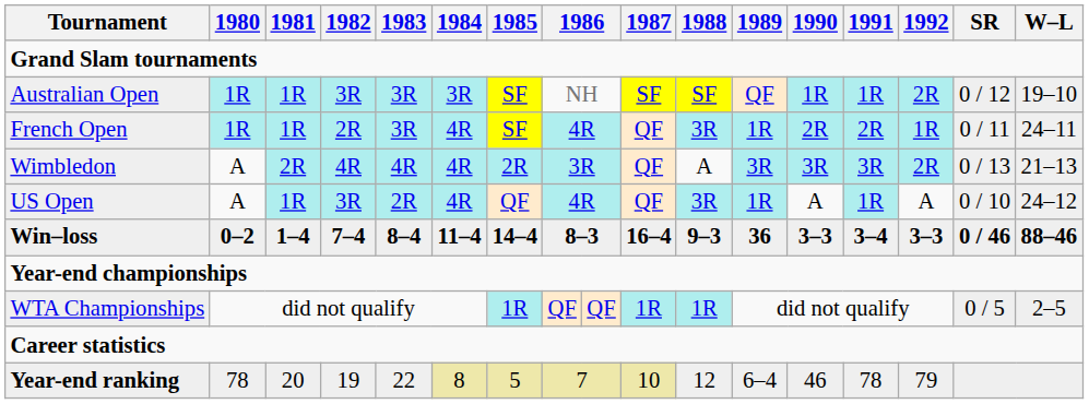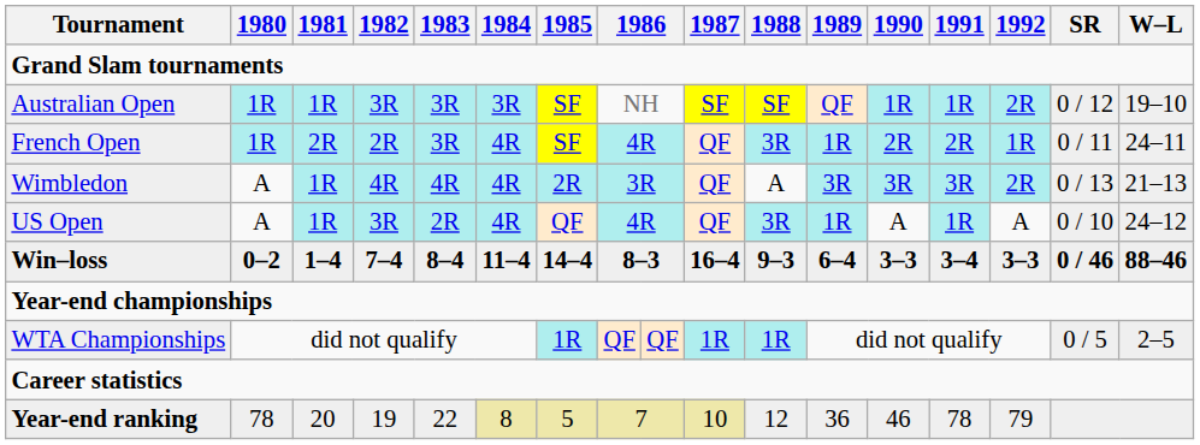 <table class=wikitable style=text-align:center>
 <tr bgcolor="#efefef">
 <th>Tournament</th>
 <th><a href='#'>1980</a></th>
 <th><a href='#'>1981</a></th>
 <th><a href='#'>1982</a></th>
 <th><a href='#'>1983</a></th>
 <th><a href='#'>1984</a></th>
 <th><a href='#'>1985</a></th>
 <th colspan=2><a href='#'>1986</a></th>
 <th><a href='#'>1987</a></th>
 <th><a href='#'>1988</a></th>
 <th><a href='#'>1989</a></th>
 <th><a href='#'>1990</a></th>
 <th><a href='#'>1991</a></th>
 <th><a href='#'>1992</a></th>
 <th>SR</th>
 <th>W–L</th>
 </tr>
 <tr>
 <td colspan=17 align=left><strong>Grand Slam tournaments</strong></td>
 </tr>
 <tr>
 <td align="left" style="background:#EFEFEF;"><a href='#'>Australian Open</a></td>
 <td style="background:#afeeee;"><a href='#'>1R</a></td>
 <td style="background:#afeeee;"><a href='#'>1R</a></td>
 <td style="background:#afeeee;"><a href='#'>3R</a></td>
 <td style="background:#afeeee;"><a href='#'>3R</a></td>
 <td style="background:#afeeee;"><a href='#'>3R</a></td>
 <td style="background:yellow;"><a href='#'>SF</a></td>
 <td style=color:#767676 colspan=2>NH</td>
 <td style="background:yellow;"><a href='#'>SF</a></td>
 <td style="background:yellow;"><a href='#'>SF</a></td>
 <td style="background:#ffebcd;"><a href='#'>QF</a></td>
 <td style="background:#afeeee;"><a href='#'>1R</a></td>
 <td style="background:#afeeee;"><a href='#'>1R</a></td>
 <td style="background:#afeeee;"><a href='#'>2R</a></td>
 <td style="background:#EFEFEF;">0 / 12</td>
 <td style="background:#EFEFEF;">19–10</td>
 </tr>
 <tr>
 <td align="left" style="background:#EFEFEF;"><a href='#'>French Open</a></td>
 <td style="background:#afeeee;"><a href='#'>1R</a></td>
-<td style="background:#afeeee;"><a href='#'>1R</a></td>
+<td style="background:#afeeee;"><a href='#'>2R</a></td>
 <td style="background:#afeeee;"><a href='#'>2R</a></td>
 <td style="background:#afeeee;"><a href='#'>3R</a></td>
 <td style="background:#afeeee;"><a href='#'>4R</a></td>
 <td style="background:yellow;"><a href='#'>SF</a></td>
 <td style="background:#afeeee;" colspan=2><a href='#'>4R</a></td>
 <td style="background:#ffebcd;"><a href='#'>QF</a></td>
 <td style="background:#afeeee;"><a href='#'>3R</a></td>
 <td style="background:#afeeee;"><a href='#'>1R</a></td>
 <td style="background:#afeeee;"><a href='#'>2R</a></td>
 <td style="background:#afeeee;"><a href='#'>2R</a></td>
 <td style="background:#afeeee;"><a href='#'>1R</a></td>
 <td style="background:#EFEFEF;">0 / 11</td>
 <td style="background:#EFEFEF;">24–11</td>
 </tr>
 <tr>
 <td align="left" style="background:#EFEFEF;"><a href='#'>Wimbledon</a></td>
 <td>A</td>
-<td style="background:#afeeee;"><a href='#'>2R</a></td>
+<td style="background:#afeeee;"><a href='#'>1R</a></td>
 <td style="background:#afeeee;"><a href='#'>4R</a></td>
 <td style="background:#afeeee;"><a href='#'>4R</a></td>
 <td style="background:#afeeee;"><a href='#'>4R</a></td>
 <td style="background:#afeeee;"><a href='#'>2R</a></td>
 <td style="background:#afeeee;" colspan=2><a href='#'>3R</a></td>
 <td style="background:#ffebcd;"><a href='#'>QF</a></td>
 <td>A</td>
 <td style="background:#afeeee;"><a href='#'>3R</a></td>
 <td style="background:#afeeee;"><a href='#'>3R</a></td>
 <td style="background:#afeeee;"><a href='#'>3R</a></td>
 <td style="background:#afeeee;"><a href='#'>2R</a></td>
 <td style="background:#EFEFEF;">0 / 13</td>
 <td style="background:#EFEFEF;">21–13</td>
 </tr>
 <tr>
 <td align="left" style="background:#EFEFEF;"><a href='#'>US Open</a></td>
 <td>A</td>
 <td style="background:#afeeee;"><a href='#'>1R</a></td>
 <td style="background:#afeeee;"><a href='#'>3R</a></td>
 <td style="background:#afeeee;"><a href='#'>2R</a></td>
 <td style="background:#afeeee;"><a href='#'>4R</a></td>
 <td style="background:#ffebcd;"><a href='#'>QF</a></td>
 <td style="background:#afeeee;" colspan=2><a href='#'>4R</a></td>
 <td style="background:#ffebcd;"><a href='#'>QF</a></td>
 <td style="background:#afeeee;"><a href='#'>3R</a></td>
 <td style="background:#afeeee;"><a href='#'>1R</a></td>
 <td>A</td>
 <td style="background:#afeeee;"><a href='#'>1R</a></td>
 <td>A</td>
 <td style="background:#EFEFEF;">0 / 10</td>
 <td style="background:#EFEFEF;">24–12</td>
 </tr>
 <tr style="font-weight:bold; background:#efefef;">
 <td align="left">Win–loss</td>
 <td>0–2</td>
 <td>1–4</td>
 <td>7–4</td>
 <td>8–4</td>
 <td>11–4</td>
 <td>14–4</td>
 <td colspan=2>8–3</td>
 <td>16–4</td>
 <td>9–3</td>
-<td>36</td>
+<td>6–4</td>
 <td>3–3</td>
 <td>3–4</td>
 <td>3–3</td>
 <td>0 / 46</td>
 <td>88–46</td>
 </tr>
 <tr>
 <td colspan=17 align=left><strong>Year-end championships</strong></td>
 </tr>
 <tr>
 <td align="left" style="background:#EFEFEF;"><a href='#'>WTA Championships</a></td>
 <td colspan=5>did not qualify</td>
 <td bgcolor=afeeee><a href='#'>1R</a></td>
 <td bgcolor=ffebcd><a href='#'>QF</a></td>
 <td bgcolor=ffebcd><a href='#'>QF</a></td>
 <td bgcolor=afeeee><a href='#'>1R</a></td>
 <td bgcolor=afeeee><a href='#'>1R</a></td>
 <td colspan=4>did not qualify</td>
 <td style="background:#EFEFEF;">0 / 5</td>
 <td style="background:#EFEFEF;">2–5</td>
 </tr>
 <tr>
 <td colspan=17 align=left><strong>Career statistics</strong></td>
 </tr>
 <tr bgcolor=efefef>
 <td align=left><strong>Year-end ranking</strong></td>
 <td>78</td>
 <td>20</td>
 <td>19</td>
 <td>22</td>
 <td bgcolor=EEE8AA>8</td>
 <td bgcolor=EEE8AA>5</td>
 <td bgcolor=EEE8AA colspan=2>7</td>
 <td bgcolor=EEE8AA>10</td>
 <td>12</td>
-<td>6–4</td>
+<td>36</td>
 <td>46</td>
 <td>78</td>
 <td>79</td>
 <td colspan=2></td>
 </tr>
 </table>
